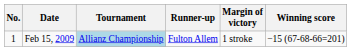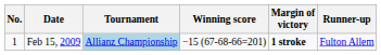 <table class="wikitable" style="font-size:95%;">
 <tr>
 <th>No.</th>
 <th>Date</th>
 <th>Tournament</th>
+<th>Winning score</th>
+<th>Margin of<br>victory</th>
 <th>Runner-up</th>
-<th>Margin of<br>victory</th>
-<th>Winning score</th>
 </tr>
 <tr>
 <td align=center>1</td>
 <td align=right>Feb 15, <a href='#'>2009</a></td>
 <td style="background: lightblue;"><a href='#'>Allianz Championship</a></td>
+<td>−15 (67-68-66=201)</td>
+<td><strong>1 stroke</strong></td>
 <td> <a href='#'>Fulton Allem</a></td>
-<td>1 stroke</td>
-<td>−15 (67-68-66=201)</td>
 </tr>
 </table>
